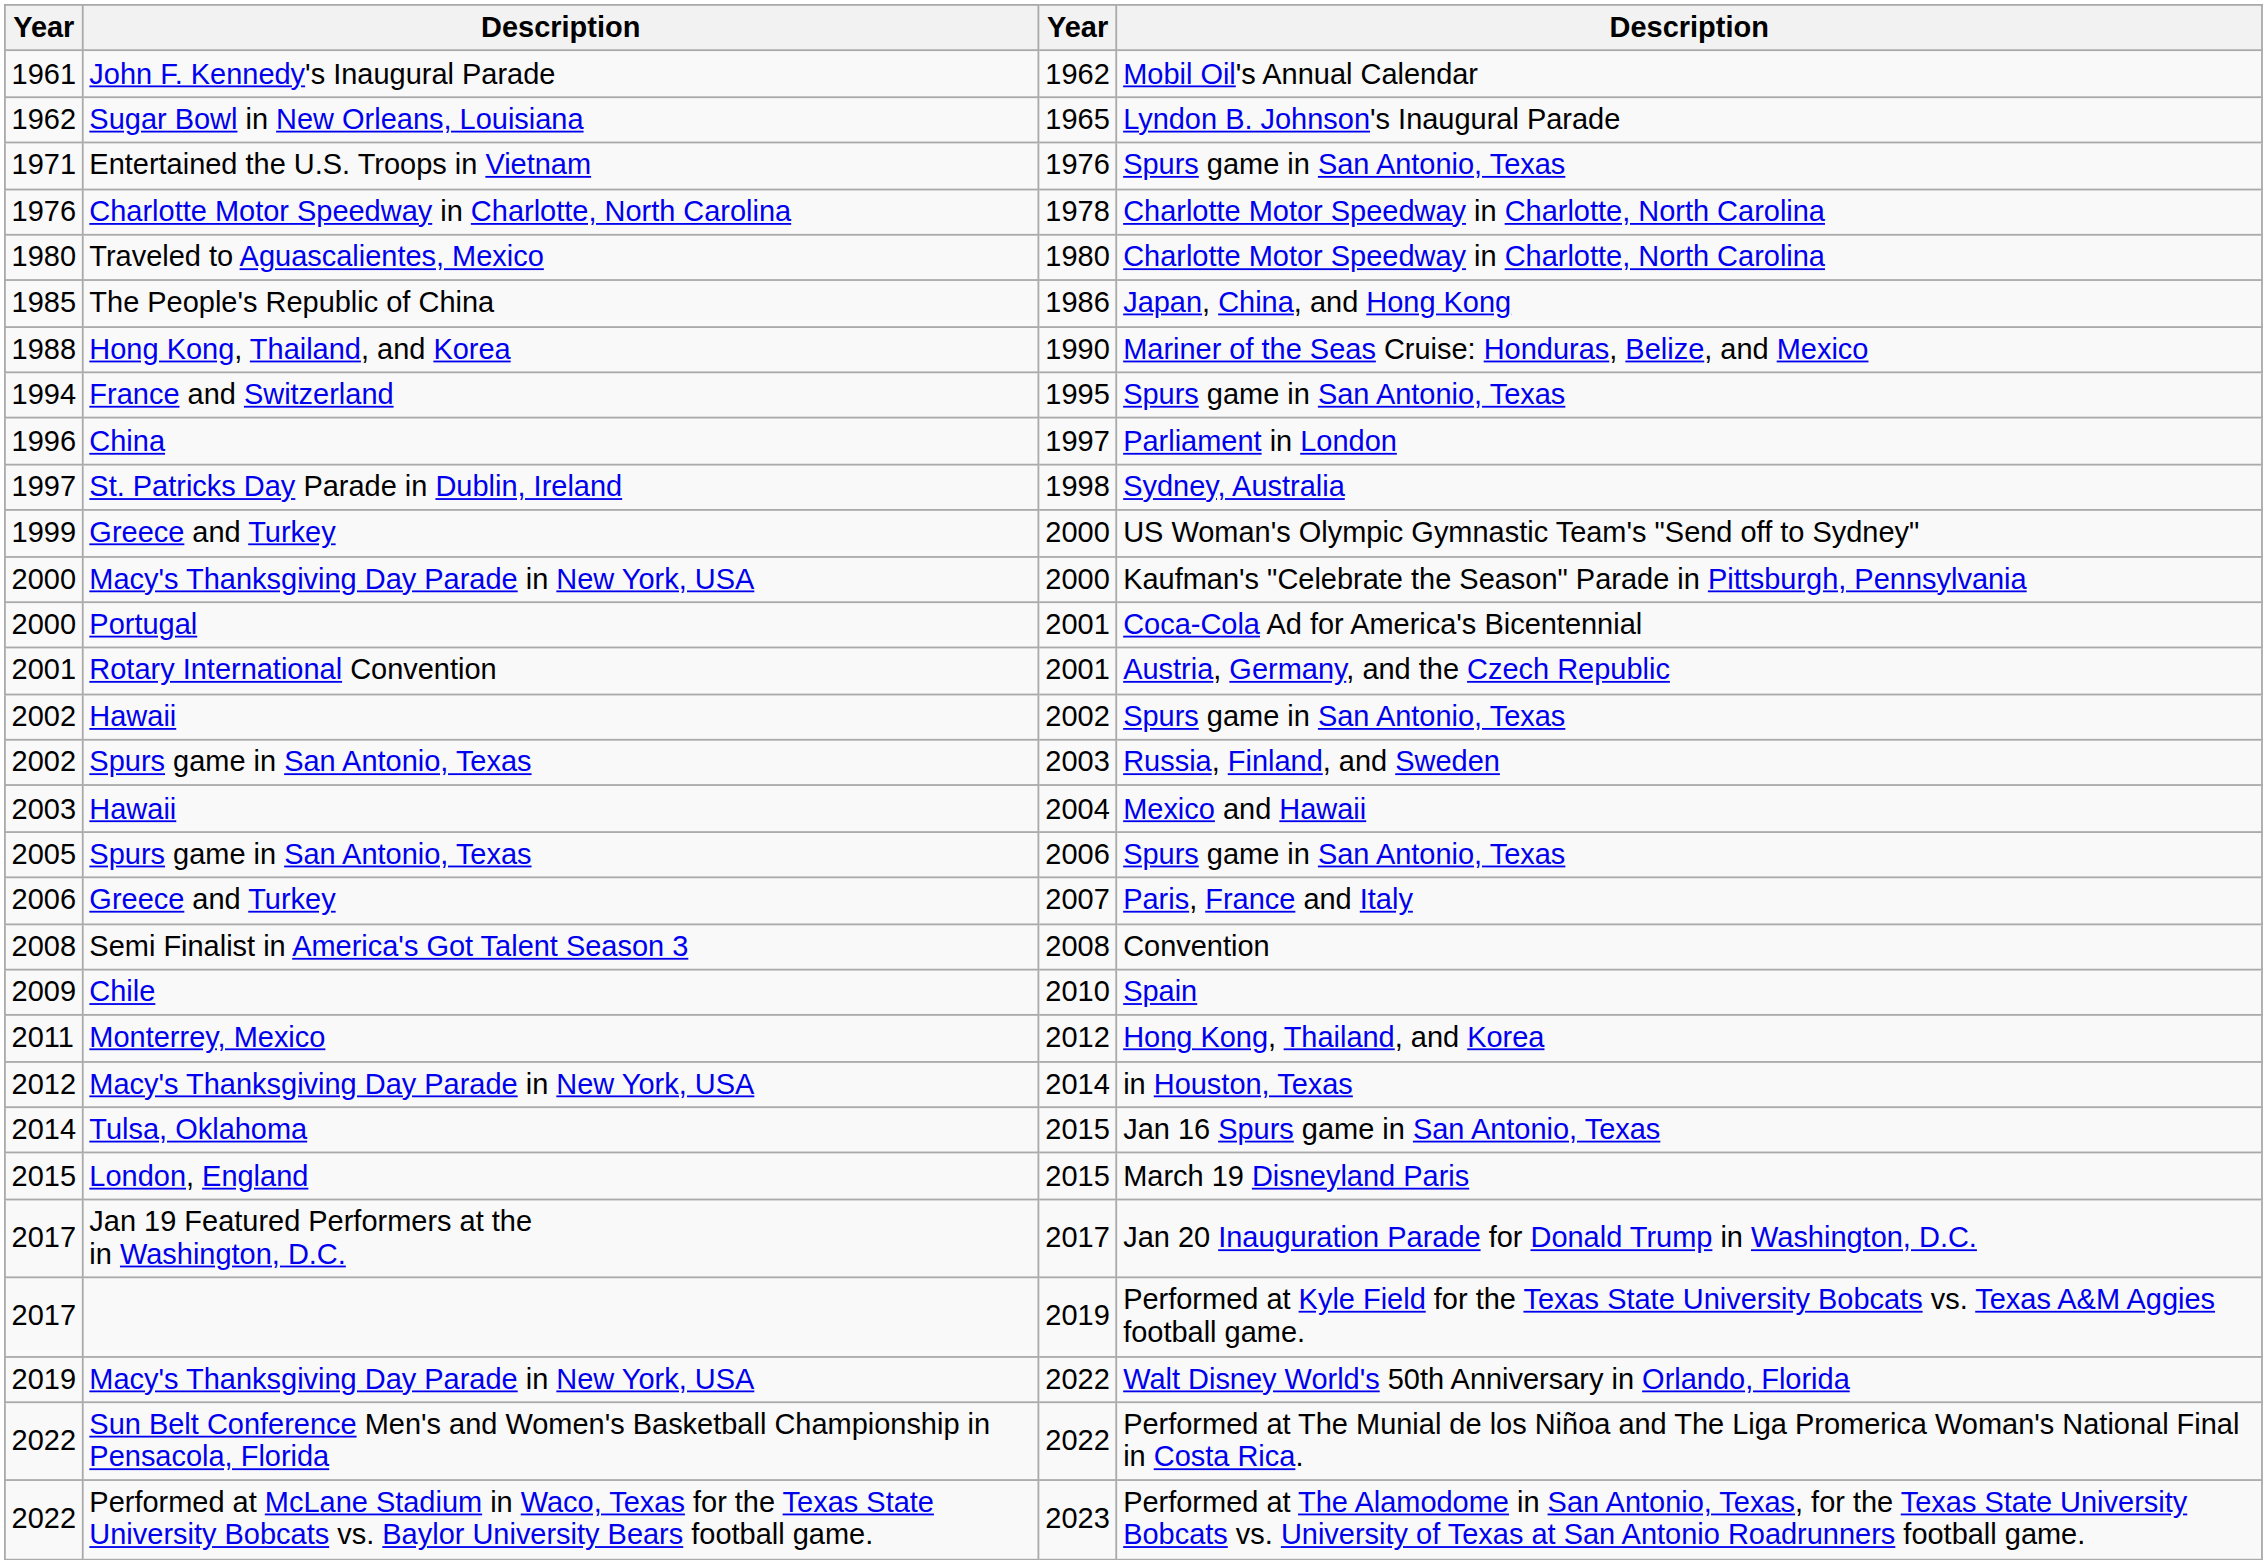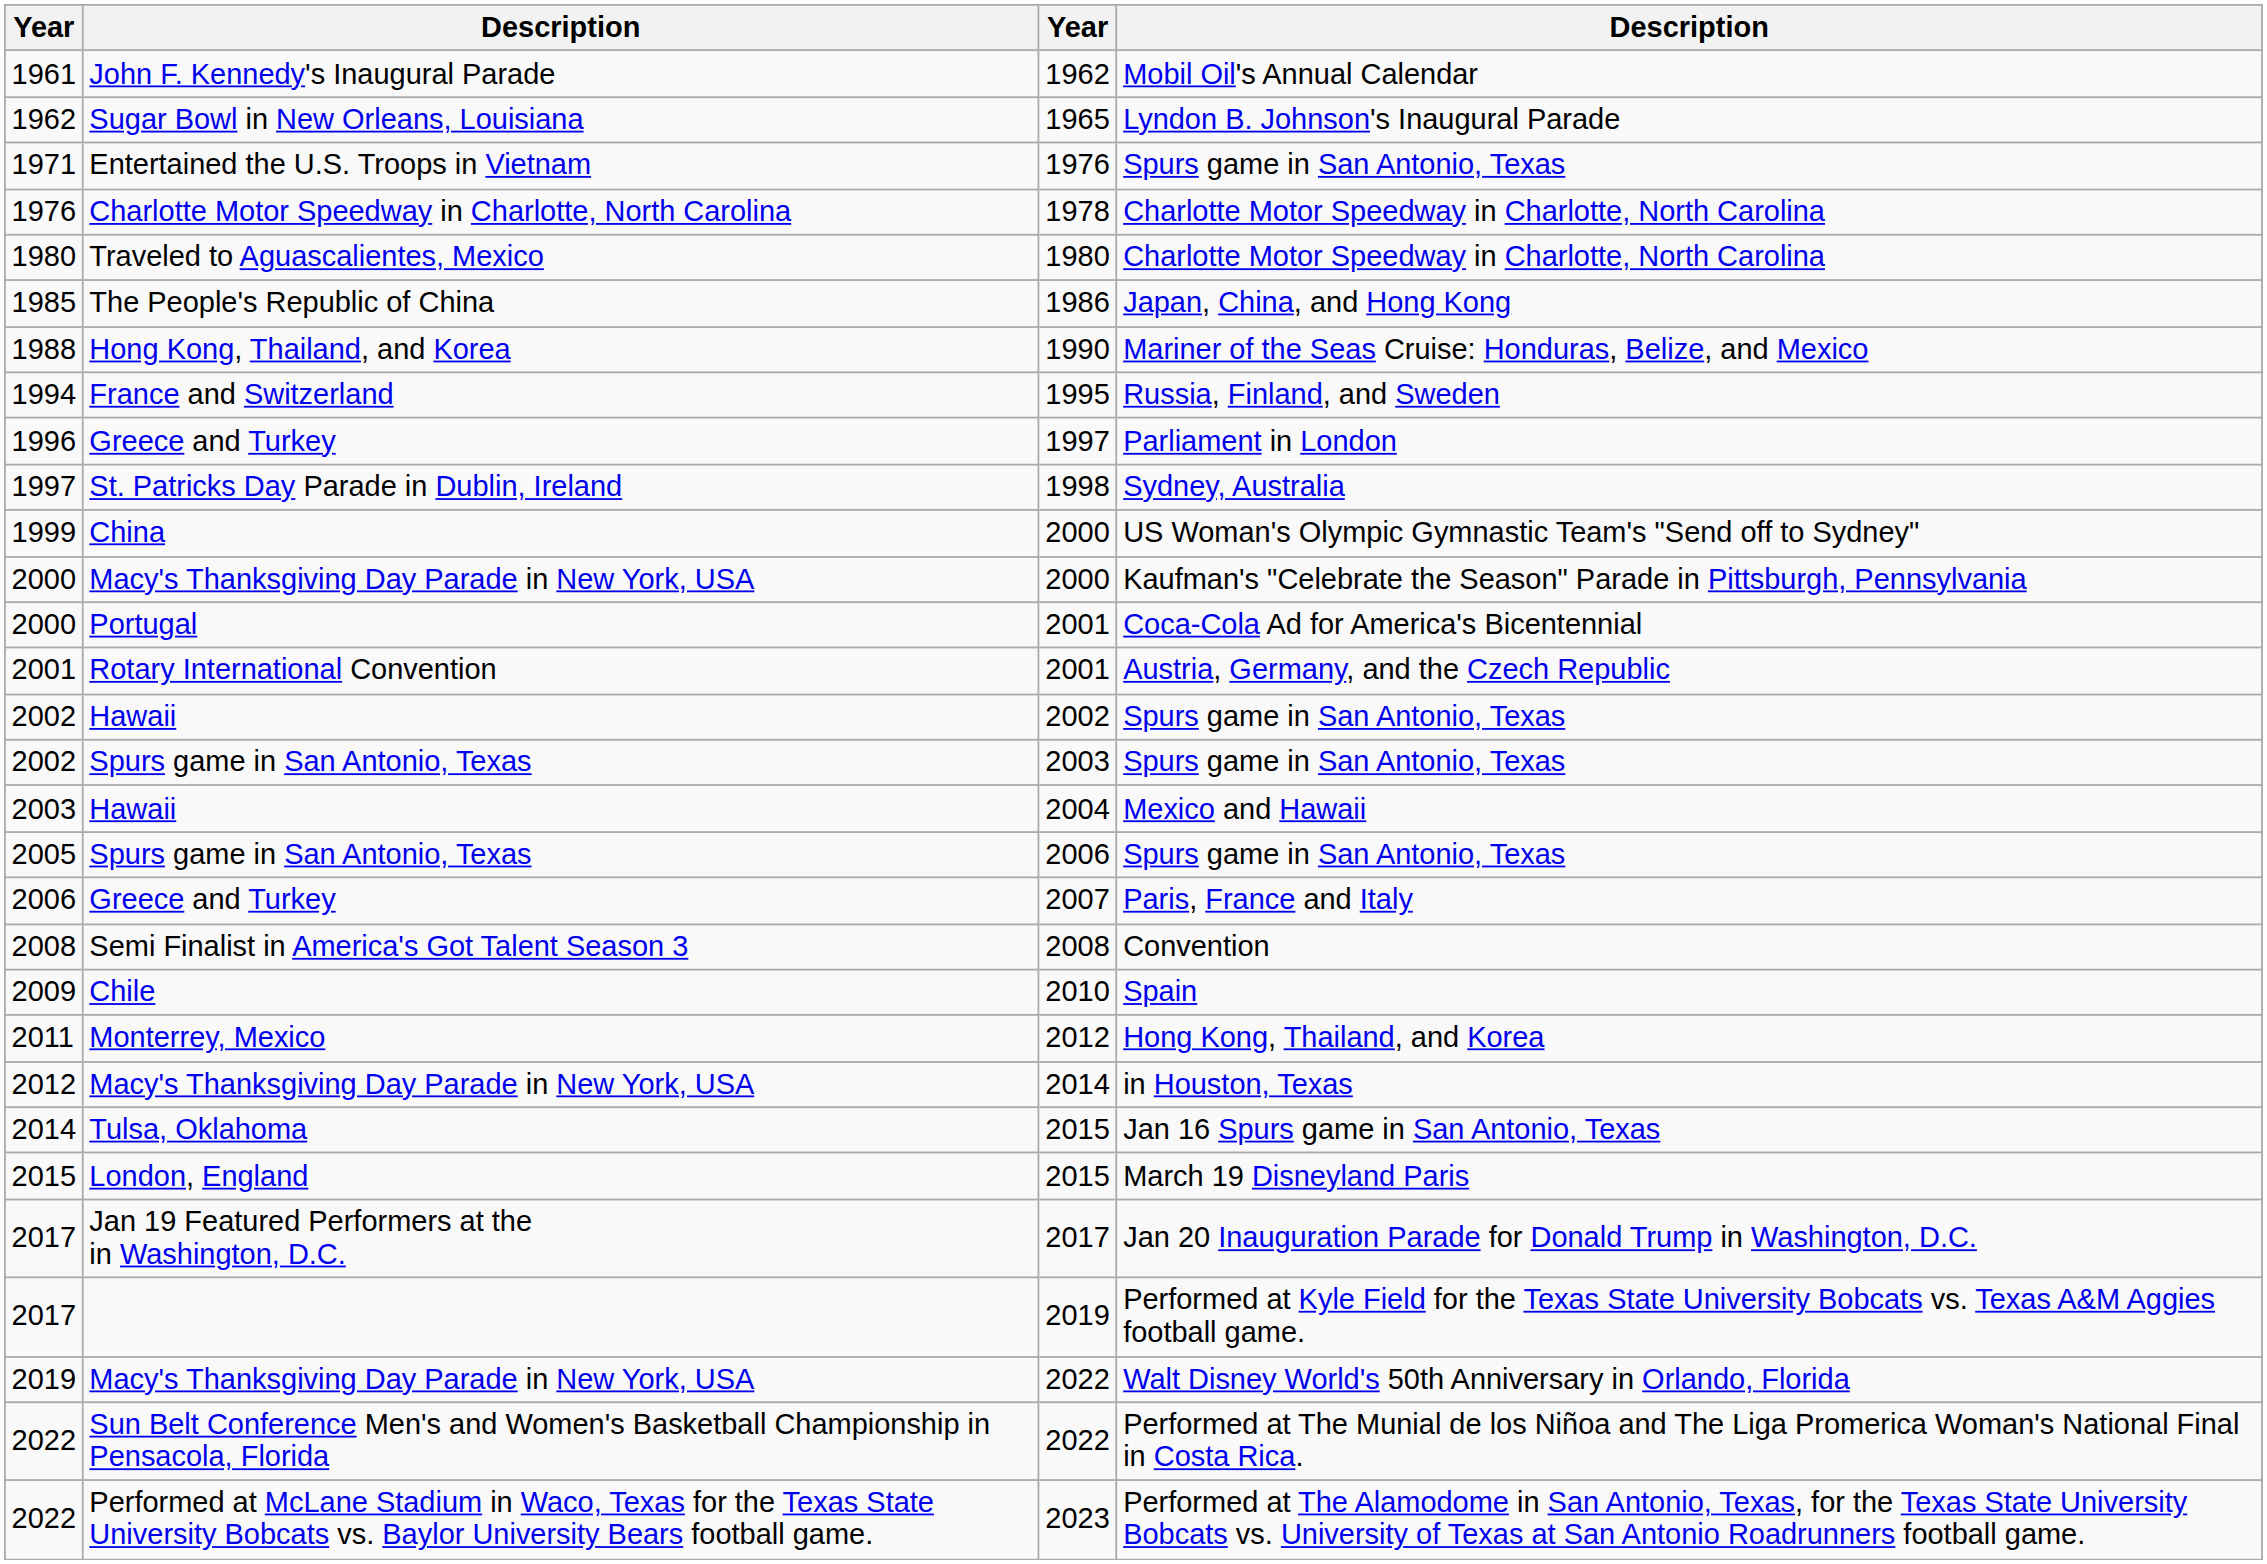 <table class="wikitable">
 <tr>
 <th>Year</th>
 <th>Description</th>
 <th>Year</th>
 <th>Description</th>
 </tr>
 <tr>
 <td>1961</td>
 <td><a href='#'>John F. Kennedy</a>'s Inaugural Parade</td>
 <td>1962</td>
 <td><a href='#'>Mobil Oil</a>'s Annual Calendar</td>
 </tr>
 <tr>
 <td>1962</td>
 <td><a href='#'>Sugar Bowl</a> in <a href='#'>New Orleans, Louisiana</a></td>
 <td>1965</td>
 <td><a href='#'>Lyndon B. Johnson</a>'s Inaugural Parade</td>
 </tr>
 <tr>
 <td>1971</td>
 <td>Entertained the U.S. Troops in <a href='#'>Vietnam</a></td>
 <td>1976</td>
 <td><a href='#'>Spurs</a> game in <a href='#'>San Antonio, Texas</a></td>
 </tr>
 <tr>
 <td>1976</td>
 <td><a href='#'>Charlotte Motor Speedway</a> in <a href='#'>Charlotte, North Carolina</a></td>
 <td>1978</td>
 <td><a href='#'>Charlotte Motor Speedway</a> in <a href='#'>Charlotte, North Carolina</a></td>
 </tr>
 <tr>
 <td>1980</td>
 <td>Traveled to <a href='#'>Aguascalientes, Mexico</a></td>
 <td>1980</td>
 <td><a href='#'>Charlotte Motor Speedway</a> in <a href='#'>Charlotte, North Carolina</a></td>
 </tr>
 <tr>
 <td>1985</td>
 <td>The People's Republic of China</td>
 <td>1986</td>
 <td><a href='#'>Japan</a>, <a href='#'>China</a>, and <a href='#'>Hong Kong</a></td>
 </tr>
 <tr>
 <td>1988</td>
 <td><a href='#'>Hong Kong</a>, <a href='#'>Thailand</a>, and <a href='#'>Korea</a></td>
 <td>1990</td>
 <td><a href='#'>Mariner of the Seas</a> Cruise: <a href='#'>Honduras</a>, <a href='#'>Belize</a>, and <a href='#'>Mexico</a></td>
 </tr>
 <tr>
 <td>1994</td>
 <td><a href='#'>France</a> and <a href='#'>Switzerland</a></td>
 <td>1995</td>
-<td><a href='#'>Spurs</a> game in <a href='#'>San Antonio, Texas</a></td>
+<td><a href='#'>Russia</a>, <a href='#'>Finland</a>, and <a href='#'>Sweden</a></td>
 </tr>
 <tr>
 <td>1996</td>
-<td><a href='#'>China</a></td>
+<td><a href='#'>Greece</a> and <a href='#'>Turkey</a></td>
 <td>1997</td>
 <td><a href='#'>Parliament</a> in <a href='#'>London</a></td>
 </tr>
 <tr>
 <td>1997</td>
 <td><a href='#'>St. Patricks Day</a> Parade in <a href='#'>Dublin, Ireland</a></td>
 <td>1998</td>
 <td><a href='#'>Sydney, Australia</a></td>
 </tr>
 <tr>
 <td>1999</td>
-<td><a href='#'>Greece</a> and <a href='#'>Turkey</a></td>
+<td><a href='#'>China</a></td>
 <td>2000</td>
 <td>US Woman's Olympic Gymnastic Team's "Send off to Sydney"</td>
 </tr>
 <tr>
 <td>2000</td>
 <td><a href='#'>Macy's Thanksgiving Day Parade</a> in <a href='#'>New York, USA</a></td>
 <td>2000</td>
 <td>Kaufman's "Celebrate the Season" Parade in <a href='#'>Pittsburgh, Pennsylvania</a></td>
 </tr>
 <tr>
 <td>2000</td>
 <td><a href='#'>Portugal</a></td>
 <td>2001</td>
 <td><a href='#'>Coca-Cola</a> Ad for America's Bicentennial</td>
 </tr>
 <tr>
 <td>2001</td>
 <td><a href='#'>Rotary International</a> Convention</td>
 <td>2001</td>
 <td><a href='#'>Austria</a>, <a href='#'>Germany</a>, and the <a href='#'>Czech Republic</a></td>
 </tr>
 <tr>
 <td>2002</td>
 <td><a href='#'>Hawaii</a></td>
 <td>2002</td>
 <td><a href='#'>Spurs</a> game in <a href='#'>San Antonio, Texas</a></td>
 </tr>
 <tr>
 <td>2002</td>
 <td><a href='#'>Spurs</a> game in <a href='#'>San Antonio, Texas</a></td>
 <td>2003</td>
-<td><a href='#'>Russia</a>, <a href='#'>Finland</a>, and <a href='#'>Sweden</a></td>
+<td><a href='#'>Spurs</a> game in <a href='#'>San Antonio, Texas</a></td>
 </tr>
 <tr>
 <td>2003</td>
 <td><a href='#'>Hawaii</a></td>
 <td>2004</td>
 <td><a href='#'>Mexico</a> and <a href='#'>Hawaii</a></td>
 </tr>
 <tr>
 <td>2005</td>
 <td><a href='#'>Spurs</a> game in <a href='#'>San Antonio, Texas</a></td>
 <td>2006</td>
 <td><a href='#'>Spurs</a> game in <a href='#'>San Antonio, Texas</a></td>
 </tr>
 <tr>
 <td>2006</td>
 <td><a href='#'>Greece</a> and <a href='#'>Turkey</a></td>
 <td>2007</td>
 <td><a href='#'>Paris</a>, <a href='#'>France</a> and <a href='#'>Italy</a></td>
 </tr>
 <tr>
 <td>2008</td>
 <td>Semi Finalist in <a href='#'>America's Got Talent Season 3</a></td>
 <td>2008</td>
 <td> Convention</td>
 </tr>
 <tr>
 <td>2009</td>
 <td><a href='#'>Chile</a></td>
 <td>2010</td>
 <td><a href='#'>Spain</a></td>
 </tr>
 <tr>
 <td>2011</td>
 <td><a href='#'>Monterrey, Mexico</a></td>
 <td>2012</td>
 <td><a href='#'>Hong Kong</a>, <a href='#'>Thailand</a>, and <a href='#'>Korea</a></td>
 </tr>
 <tr>
 <td>2012</td>
 <td><a href='#'>Macy's Thanksgiving Day Parade</a> in <a href='#'>New York, USA</a></td>
 <td>2014</td>
 <td> in <a href='#'>Houston, Texas</a></td>
 </tr>
 <tr>
 <td>2014</td>
 <td><a href='#'>Tulsa, Oklahoma</a></td>
 <td>2015</td>
 <td>Jan 16 <a href='#'>Spurs</a> game in <a href='#'>San Antonio, Texas</a></td>
 </tr>
 <tr>
 <td>2015</td>
 <td><a href='#'>London</a>, <a href='#'>England</a></td>
 <td>2015</td>
 <td>March 19 <a href='#'>Disneyland Paris</a></td>
 </tr>
 <tr>
 <td>2017</td>
 <td>Jan 19 Featured Performers at the <br> in <a href='#'>Washington, D.C.</a></td>
 <td>2017</td>
 <td>Jan 20 <a href='#'>Inauguration Parade</a> for <a href='#'>Donald Trump</a> in <a href='#'>Washington, D.C.</a></td>
 </tr>
 <tr>
 <td>2017</td>
 <td></td>
 <td>2019</td>
 <td>Performed at <a href='#'>Kyle Field</a> for the <a href='#'>Texas State University Bobcats</a> vs. <a href='#'>Texas A&M Aggies</a> football game.</td>
 </tr>
 <tr>
 <td>2019</td>
 <td><a href='#'>Macy's Thanksgiving Day Parade</a> in <a href='#'>New York, USA</a></td>
 <td>2022</td>
 <td><a href='#'>Walt Disney World's</a> 50th Anniversary in <a href='#'>Orlando, Florida</a></td>
 </tr>
 <tr>
 <td>2022</td>
 <td><a href='#'>Sun Belt Conference</a> Men's and Women's Basketball Championship in <a href='#'>Pensacola, Florida</a></td>
 <td>2022</td>
 <td>Performed at The Munial de los Niñoa and The Liga Promerica Woman's National Final in <a href='#'>Costa Rica</a>.</td>
 </tr>
 <tr>
 <td>2022</td>
 <td>Performed at <a href='#'>McLane Stadium</a> in <a href='#'>Waco, Texas</a> for the <a href='#'>Texas State University Bobcats</a> vs. <a href='#'>Baylor University Bears</a> football game.</td>
 <td>2023</td>
 <td>Performed at <a href='#'>The Alamodome</a> in <a href='#'>San Antonio, Texas</a>, for the <a href='#'>Texas State University Bobcats</a> vs. <a href='#'>University of Texas at San Antonio Roadrunners</a> football game.</td>
 </tr>
 </table>
